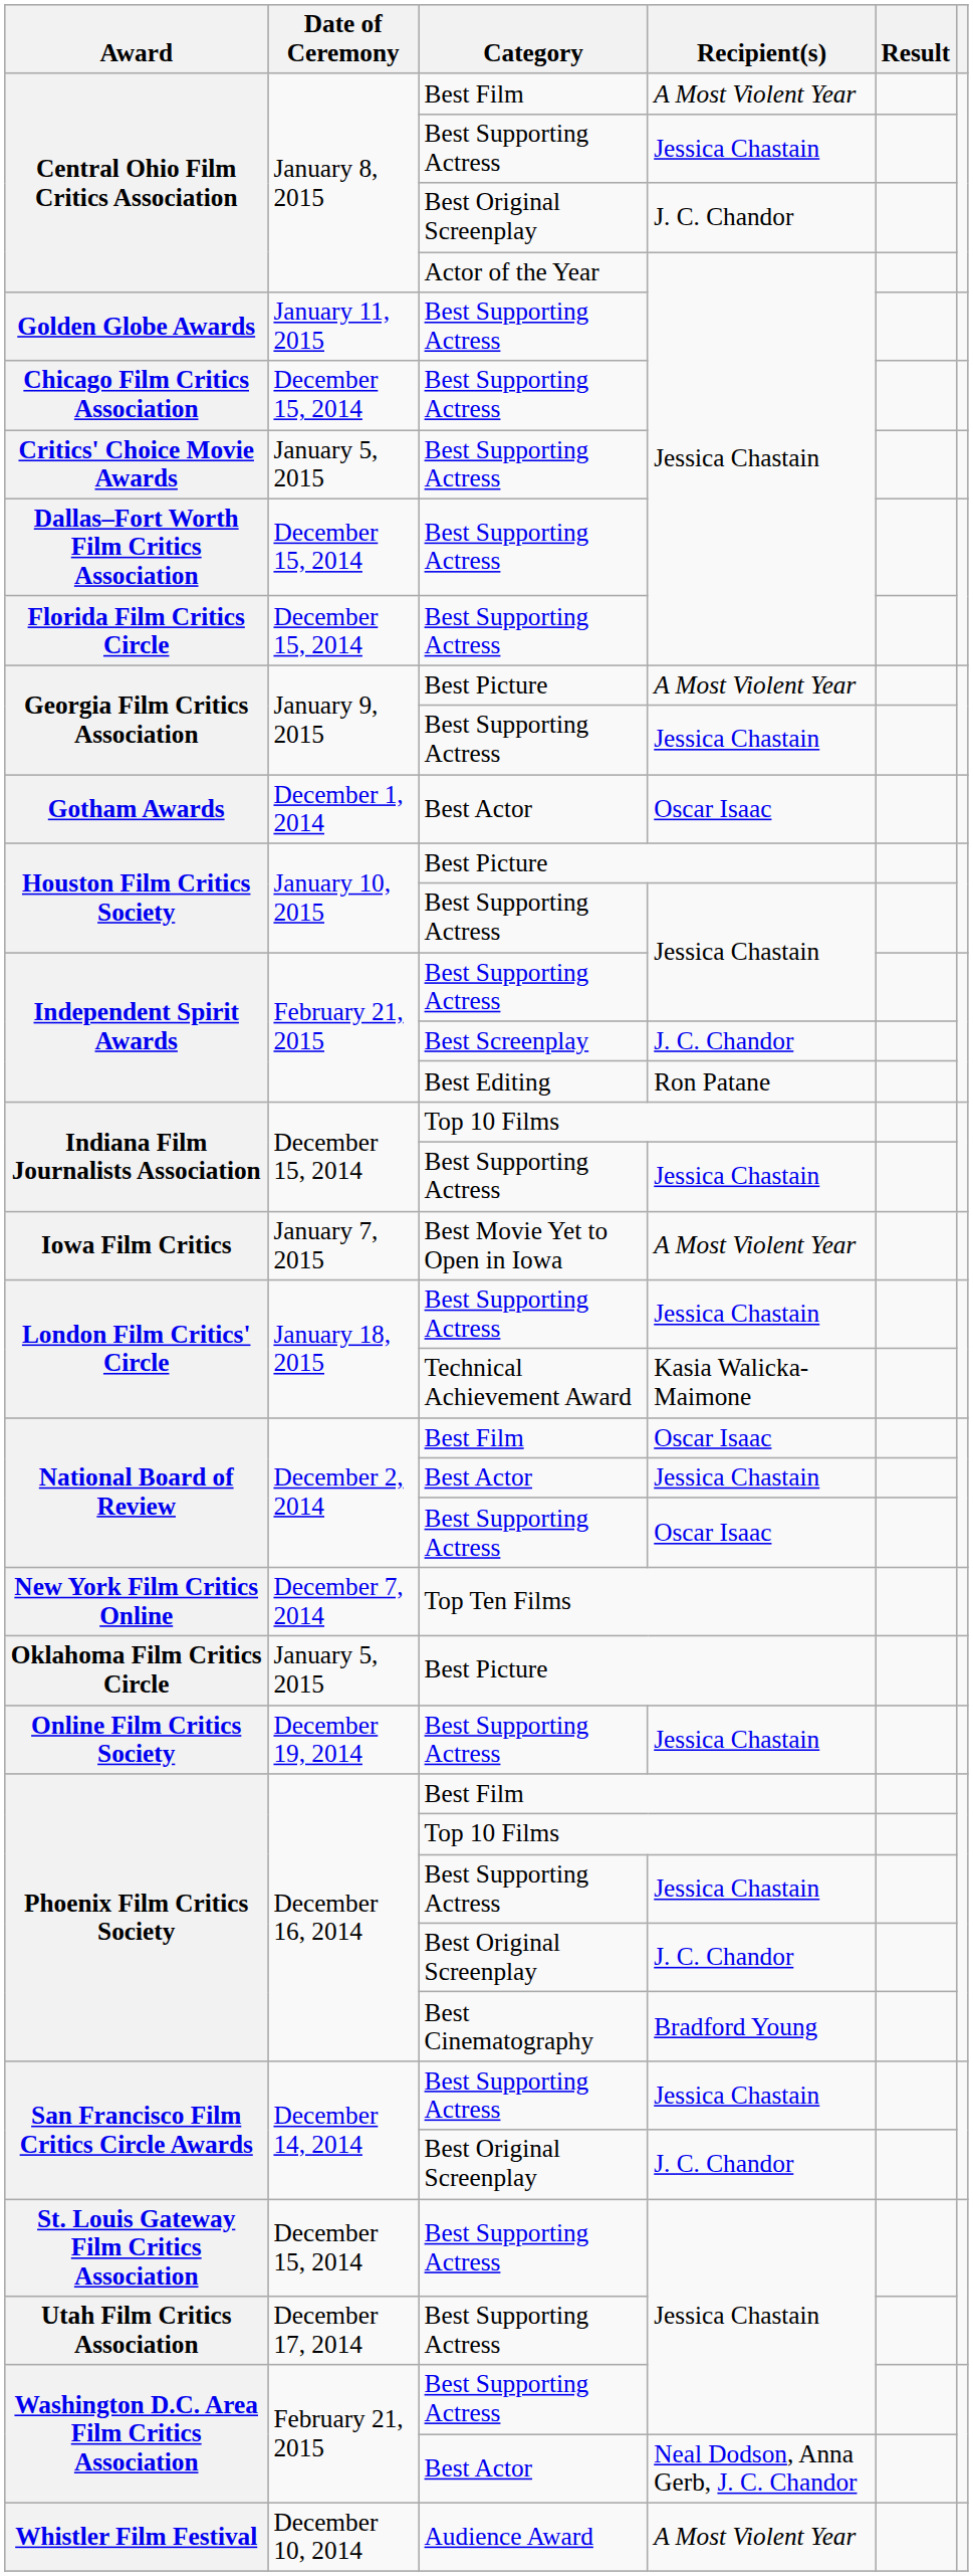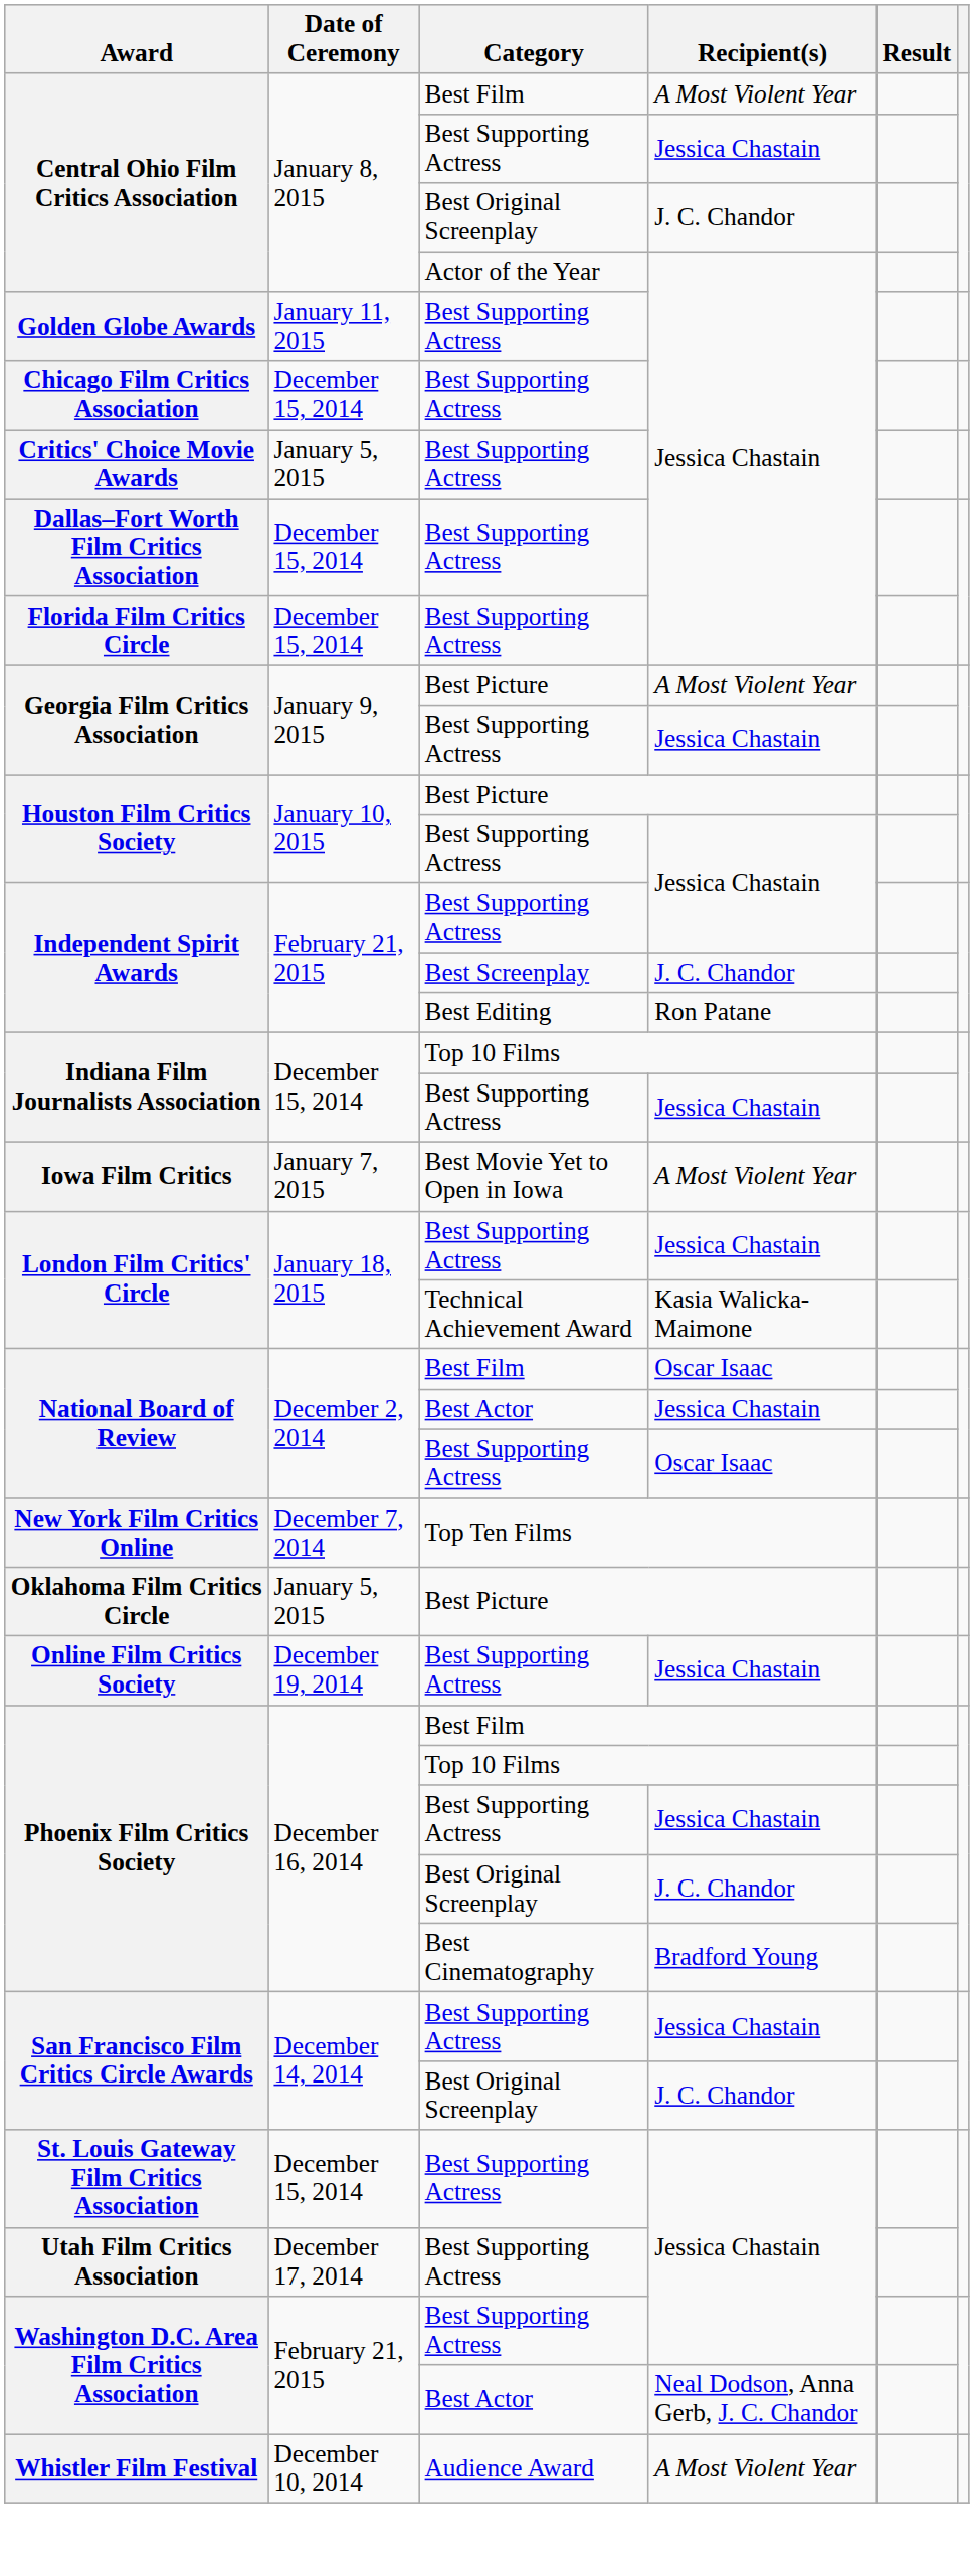 <table class="wikitable plainrowheaders sortable">
 <tr style="vertical-align:bottom;">
 <th scope="col">Award</th>
 <th scope="col">Date of Ceremony</th>
 <th scope="col">Category</th>
 <th scope="col">Recipient(s)</th>
 <th scope="col">Result</th>
 <th scope="col" class="unsortable"></th>
 </tr>
 <tr>
 <th scope=row rowspan="4">Central Ohio Film Critics Association</th>
 <td rowspan=4>January 8, 2015</td>
 <td>Best Film</td>
 <td><em>A Most Violent Year</em></td>
 <td></td>
 <td rowspan=4 style="text-align:center;"></td>
 </tr>
 <tr>
 <td>Best Supporting Actress</td>
 <td><a href='#'>Jessica Chastain</a></td>
 <td></td>
 </tr>
 <tr>
 <td>Best Original Screenplay</td>
 <td>J. C. Chandor</td>
 <td></td>
 </tr>
 <tr>
 <td>Actor of the Year</td>
 <td rowspan=6>Jessica Chastain</td>
 <td></td>
 </tr>
 <tr>
 <th scope=row rowspan="1"><a href='#'>Golden Globe Awards</a></th>
 <td rowspan=1><a href='#'>January 11, 2015</a></td>
 <td><a href='#'>Best Supporting Actress</a></td>
 <td></td>
 <td style="text-align:center;"></td>
 </tr>
 <tr>
 <th scope=row rowspan="1"><a href='#'>Chicago Film Critics Association</a></th>
 <td rowspan=1><a href='#'>December 15, 2014</a></td>
 <td><a href='#'>Best Supporting Actress</a></td>
 <td></td>
 <td style="text-align:center;"></td>
 </tr>
 <tr>
 <th scope=row rowspan="1"><a href='#'>Critics' Choice Movie Awards</a></th>
 <td rowspan=1>January 5, 2015</td>
 <td><a href='#'>Best Supporting Actress</a></td>
 <td></td>
 <td style="text-align:center;"></td>
 </tr>
 <tr>
 <th scope=row><a href='#'>Dallas–Fort Worth Film Critics Association</a></th>
 <td><a href='#'>December 15, 2014</a></td>
 <td><a href='#'>Best Supporting Actress</a></td>
 <td></td>
 <td style="text-align:center;" rowspan=2></td>
 </tr>
 <tr>
 <th scope=row><a href='#'>Florida Film Critics Circle</a></th>
 <td rowspan=1><a href='#'>December 15, 2014</a></td>
 <td><a href='#'>Best Supporting Actress</a></td>
 <td></td>
 </tr>
 <tr>
 <th scope=row rowspan=2>Georgia Film Critics Association</th>
 <td rowspan=2>January 9, 2015</td>
 <td>Best Picture</td>
 <td><em>A Most Violent Year</em></td>
 <td></td>
 <td style="text-align:center;" rowspan=2></td>
 </tr>
 <tr>
 <td>Best Supporting Actress</td>
 <td><a href='#'>Jessica Chastain</a></td>
 <td></td>
-</tr>
-<tr>
-<th scope=row><a href='#'>Gotham Awards</a></th>
-<td><a href='#'>December 1, 2014</a></td>
-<td>Best Actor</td>
-<td><a href='#'>Oscar Isaac</a></td>
-<td></td>
-<td style="text-align:center;"></td>
 </tr>
 <tr>
 <th scope=row rowspan=2><a href='#'>Houston Film Critics Society</a></th>
 <td rowspan=2><a href='#'>January 10, 2015</a></td>
 <td colspan=2>Best Picture</td>
 <td></td>
 <td style="text-align:center;" rowspan=2></td>
 </tr>
 <tr>
 <td>Best Supporting Actress</td>
 <td rowspan=2>Jessica Chastain</td>
 <td></td>
 </tr>
 <tr>
 <th scope=row rowspan="3"><a href='#'>Independent Spirit Awards</a></th>
 <td rowspan=3><a href='#'>February 21, 2015</a></td>
 <td><a href='#'>Best Supporting Actress</a></td>
 <td></td>
 <td style="text-align:center;" rowspan=3></td>
 </tr>
 <tr>
 <td><a href='#'>Best Screenplay</a></td>
 <td><a href='#'>J. C. Chandor</a></td>
 <td></td>
 </tr>
 <tr>
 <td>Best Editing</td>
 <td>Ron Patane</td>
 <td></td>
 </tr>
 <tr>
 <th scope=row rowspan="2">Indiana Film Journalists Association</th>
 <td rowspan=2>December 15, 2014</td>
 <td colspan=2>Top 10 Films</td>
 <td></td>
 <td style="text-align:center;" rowspan=2></td>
 </tr>
 <tr>
 <td>Best Supporting Actress</td>
 <td><a href='#'>Jessica Chastain</a></td>
 <td></td>
 </tr>
 <tr>
 <th scope=row rowspan="1">Iowa Film Critics</th>
 <td rowspan=1>January 7, 2015</td>
 <td>Best Movie Yet to Open in Iowa</td>
 <td><em>A Most Violent Year</em> </td>
 <td></td>
 <td style="text-align:center;" rowspan=1></td>
 </tr>
 <tr>
 <th scope=row rowspan="2"><a href='#'>London Film Critics' Circle</a></th>
 <td rowspan=2><a href='#'>January 18, 2015</a></td>
 <td><a href='#'>Best Supporting Actress</a></td>
 <td><a href='#'>Jessica Chastain</a></td>
 <td></td>
 <td style="text-align:center;" rowspan=2></td>
 </tr>
 <tr>
 <td>Technical Achievement Award</td>
 <td>Kasia Walicka-Maimone </td>
 <td></td>
 </tr>
 <tr>
 <th scope=row rowspan="3"><a href='#'>National Board of Review</a></th>
 <td rowspan=3><a href='#'>December 2, 2014</a></td>
 <td colspan=1><a href='#'>Best Film</a></td>
 <td><a href='#'>Oscar Isaac</a></td>
 <td></td>
 <td style="text-align:center;" rowspan=3></td>
 </tr>
 <tr>
 <td><a href='#'>Best Actor</a></td>
 <td><a href='#'>Jessica Chastain</a></td>
 <td></td>
 </tr>
 <tr>
 <td><a href='#'>Best Supporting Actress</a></td>
 <td><a href='#'>Oscar Isaac</a> </td>
 <td></td>
 </tr>
 <tr>
 <th scope=row rowspan="1"><a href='#'>New York Film Critics Online</a></th>
 <td rowspan=1><a href='#'>December 7, 2014</a></td>
 <td colspan=2>Top Ten Films</td>
 <td></td>
 <td style="text-align:center;"></td>
 </tr>
 <tr>
 <th scope=row rowspan="1">Oklahoma Film Critics Circle</th>
 <td rowspan=1>January 5, 2015</td>
 <td colspan=2>Best Picture</td>
 <td></td>
 <td style="text-align:center;"></td>
 </tr>
 <tr>
 <th scope=row rowspan="1"><a href='#'>Online Film Critics Society</a></th>
 <td><a href='#'>December 19, 2014</a></td>
 <td><a href='#'>Best Supporting Actress</a></td>
 <td><a href='#'>Jessica Chastain</a></td>
 <td></td>
 <td style="text-align:center;"></td>
 </tr>
 <tr>
 <th scope=row rowspan="5">Phoenix Film Critics Society</th>
 <td rowspan=5>December 16, 2014</td>
 <td colspan=2>Best Film</td>
 <td></td>
 <td style="text-align:center;" rowspan=5></td>
 </tr>
 <tr>
 <td colspan=2>Top 10 Films</td>
 <td></td>
 </tr>
 <tr>
 <td>Best Supporting Actress</td>
 <td><a href='#'>Jessica Chastain</a></td>
 <td></td>
 </tr>
 <tr>
 <td>Best Original Screenplay</td>
 <td><a href='#'>J. C. Chandor</a></td>
 <td></td>
 </tr>
 <tr>
 <td>Best Cinematography</td>
 <td><a href='#'>Bradford Young</a></td>
 <td></td>
 </tr>
 <tr>
 <th scope=row rowspan="2"><a href='#'>San Francisco Film Critics Circle Awards</a></th>
 <td rowspan=2><a href='#'>December 14, 2014</a></td>
 <td><a href='#'>Best Supporting Actress</a></td>
 <td><a href='#'>Jessica Chastain</a></td>
 <td></td>
 <td style="text-align:center;" rowspan=2></td>
 </tr>
 <tr>
 <td>Best Original Screenplay</td>
 <td><a href='#'>J. C. Chandor</a></td>
 <td></td>
 </tr>
 <tr>
 <th scope=row><a href='#'>St. Louis Gateway Film Critics Association</a></th>
 <td>December 15, 2014</td>
 <td><a href='#'>Best Supporting Actress</a></td>
 <td rowspan=3>Jessica Chastain</td>
 <td></td>
 <td style="text-align:center;" rowspan=2></td>
 </tr>
 <tr>
 <th scope=row>Utah Film Critics Association</th>
 <td>December 17, 2014</td>
 <td>Best Supporting Actress</td>
 <td></td>
 </tr>
 <tr>
 <th scope=row rowspan="2"><a href='#'>Washington D.C. Area Film Critics Association</a></th>
 <td rowspan=2>February 21, 2015</td>
 <td><a href='#'>Best Supporting Actress</a></td>
 <td></td>
 <td style="text-align:center;" rowspan=2></td>
 </tr>
 <tr>
 <td><a href='#'>Best Actor</a></td>
 <td><a href='#'>Neal Dodson</a>, Anna Gerb, <a href='#'>J. C. Chandor</a></td>
 <td></td>
 </tr>
 <tr>
 <th scope=row><a href='#'>Whistler Film Festival</a></th>
 <td>December 10, 2014</td>
 <td><a href='#'>Audience Award</a></td>
 <td><em>A Most Violent Year</em></td>
 <td></td>
 <td></td>
 </tr>
 </table>
